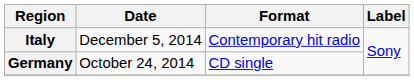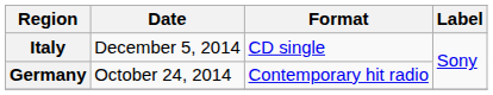 <table class="wikitable plainrowheaders">
 <tr>
 <th>Region</th>
 <th>Date</th>
 <th>Format</th>
 <th>Label</th>
 </tr>
 <tr>
 <th scope="row">Italy</th>
 <td>December 5, 2014</td>
-<td><a href='#'>Contemporary hit radio</a></td>
+<td><a href='#'>CD single</a></td>
 <td rowspan="2"><a href='#'>Sony</a></td>
 </tr>
 <tr>
 <th scope="row">Germany</th>
 <td>October 24, 2014</td>
-<td><a href='#'>CD single</a></td>
+<td><a href='#'>Contemporary hit radio</a></td>
 </tr>
 <tr>
 </tr>
 </table>
